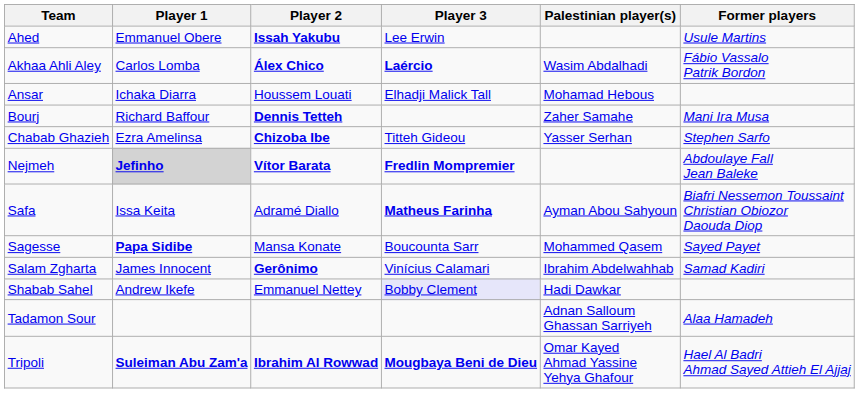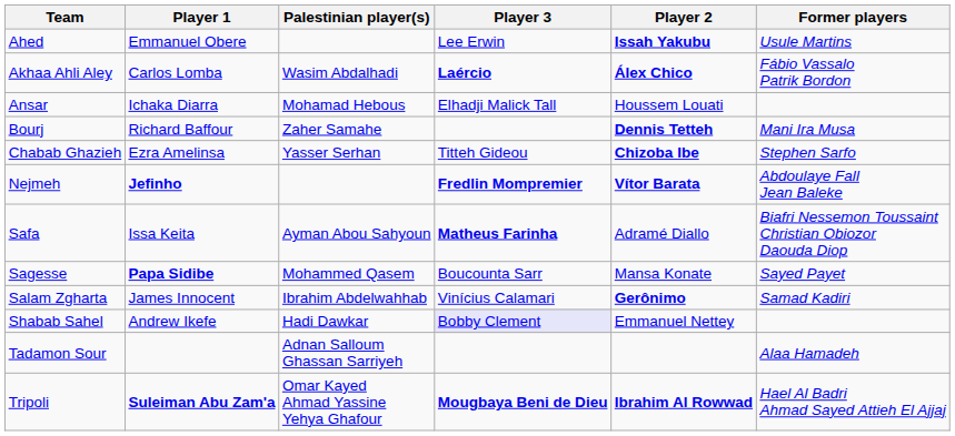 <table class="wikitable" style="text-align: left; font-size:90%">
 <tr>
 <th>Team</th>
 <th>Player 1</th>
+<th>Palestinian player(s)</th>
+<th>Player 3</th>
 <th>Player 2</th>
-<th>Player 3</th>
-<th>Palestinian player(s)</th>
 <th>Former players</th>
 </tr>
 <tr>
 <td><a href='#'>Ahed</a></td>
 <td> <a href='#'>Emmanuel Obere</a></td>
+<td></td>
+<td> <a href='#'>Lee Erwin</a></td>
 <td> <strong><a href='#'>Issah Yakubu</a></strong></td>
-<td> <a href='#'>Lee Erwin</a></td>
-<td></td>
 <td> <em><a href='#'>Usule Martins</a></em></td>
 </tr>
 <tr>
 <td><a href='#'>Akhaa Ahli Aley</a></td>
 <td> <a href='#'>Carlos Lomba</a></td>
+<td> <a href='#'>Wasim Abdalhadi</a></td>
+<td> <strong><a href='#'>Laércio</a></strong></td>
 <td> <strong><a href='#'>Álex Chico</a></strong></td>
-<td> <strong><a href='#'>Laércio</a></strong></td>
-<td> <a href='#'>Wasim Abdalhadi</a></td>
 <td> <em><a href='#'>Fábio Vassalo</a></em><br> <em><a href='#'>Patrik Bordon</a></em></td>
 </tr>
 <tr>
 <td><a href='#'>Ansar</a></td>
 <td> <a href='#'>Ichaka Diarra</a></td>
+<td> <a href='#'>Mohamad Hebous</a></td>
+<td> <a href='#'>Elhadji Malick Tall</a></td>
 <td> <a href='#'>Houssem Louati</a></td>
-<td> <a href='#'>Elhadji Malick Tall</a></td>
-<td> <a href='#'>Mohamad Hebous</a></td>
 <td></td>
 </tr>
 <tr>
 <td><a href='#'>Bourj</a></td>
 <td> <a href='#'>Richard Baffour</a></td>
+<td> <a href='#'>Zaher Samahe</a></td>
+<td></td>
 <td> <strong><a href='#'>Dennis Tetteh</a></strong></td>
-<td></td>
-<td> <a href='#'>Zaher Samahe</a></td>
 <td> <em><a href='#'>Mani Ira Musa</a></em></td>
 </tr>
 <tr>
 <td><a href='#'>Chabab Ghazieh</a></td>
 <td> <a href='#'>Ezra Amelinsa</a></td>
+<td> <a href='#'>Yasser Serhan</a></td>
+<td> <a href='#'>Titteh Gideou</a></td>
 <td> <strong><a href='#'>Chizoba Ibe</a></strong></td>
-<td> <a href='#'>Titteh Gideou</a></td>
-<td> <a href='#'>Yasser Serhan</a></td>
 <td> <em><a href='#'>Stephen Sarfo</a></em></td>
 </tr>
 <tr>
 <td><a href='#'>Nejmeh</a></td>
-<td style="background: lightgrey;"> <strong><a href='#'>Jefinho</a></strong></td>
+<td> <strong><a href='#'>Jefinho</a></strong></td>
+<td></td>
+<td> <strong><a href='#'>Fredlin Mompremier</a></strong></td>
 <td> <strong><a href='#'>Vítor Barata</a></strong></td>
-<td> <strong><a href='#'>Fredlin Mompremier</a></strong></td>
-<td></td>
 <td> <em><a href='#'>Abdoulaye Fall</a></em><br> <em><a href='#'>Jean Baleke</a></em></td>
 </tr>
 <tr>
 <td><a href='#'>Safa</a></td>
 <td> <a href='#'>Issa Keita</a></td>
+<td> <a href='#'>Ayman Abou Sahyoun</a></td>
+<td> <strong><a href='#'>Matheus Farinha</a></strong></td>
 <td> <a href='#'>Adramé Diallo</a></td>
-<td> <strong><a href='#'>Matheus Farinha</a></strong></td>
-<td> <a href='#'>Ayman Abou Sahyoun</a></td>
 <td> <em><a href='#'>Biafri Nessemon Toussaint</a></em><br> <em><a href='#'>Christian Obiozor</a></em><br> <em><a href='#'>Daouda Diop</a></em></td>
 </tr>
 <tr>
 <td><a href='#'>Sagesse</a></td>
 <td> <strong><a href='#'>Papa Sidibe</a></strong></td>
+<td> <a href='#'>Mohammed Qasem</a></td>
+<td> <a href='#'>Boucounta Sarr</a></td>
 <td> <a href='#'>Mansa Konate</a></td>
-<td> <a href='#'>Boucounta Sarr</a></td>
-<td> <a href='#'>Mohammed Qasem</a></td>
 <td> <em><a href='#'>Sayed Payet</a></em></td>
 </tr>
 <tr>
 <td><a href='#'>Salam Zgharta</a></td>
 <td> <a href='#'>James Innocent</a></td>
+<td> <a href='#'>Ibrahim Abdelwahhab</a></td>
+<td> <a href='#'>Vinícius Calamari</a></td>
 <td> <strong><a href='#'>Gerônimo</a></strong></td>
-<td> <a href='#'>Vinícius Calamari</a></td>
-<td> <a href='#'>Ibrahim Abdelwahhab</a></td>
 <td> <em><a href='#'>Samad Kadiri</a></em></td>
 </tr>
 <tr>
 <td><a href='#'>Shabab Sahel</a></td>
 <td> <a href='#'>Andrew Ikefe</a></td>
+<td> <a href='#'>Hadi Dawkar</a></td>
+<td style="background: lavender;"> <a href='#'>Bobby Clement</a></td>
 <td> <a href='#'>Emmanuel Nettey</a></td>
-<td style="background: lavender;"> <a href='#'>Bobby Clement</a></td>
-<td> <a href='#'>Hadi Dawkar</a></td>
 <td></td>
 </tr>
 <tr>
 <td><a href='#'>Tadamon Sour</a></td>
 <td></td>
+<td> <a href='#'>Adnan Salloum</a><br> <a href='#'>Ghassan Sarriyeh</a></td>
 <td></td>
 <td></td>
-<td> <a href='#'>Adnan Salloum</a><br> <a href='#'>Ghassan Sarriyeh</a></td>
 <td> <em><a href='#'>Alaa Hamadeh</a></em></td>
 </tr>
 <tr>
 <td><a href='#'>Tripoli</a></td>
 <td> <strong><a href='#'>Suleiman Abu Zam'a</a></strong></td>
+<td> <a href='#'>Omar Kayed</a><br> <a href='#'>Ahmad Yassine</a><br> <a href='#'>Yehya Ghafour</a></td>
+<td> <strong><a href='#'>Mougbaya Beni de Dieu</a></strong></td>
 <td> <strong><a href='#'>Ibrahim Al Rowwad</a></strong></td>
-<td> <strong><a href='#'>Mougbaya Beni de Dieu</a></strong></td>
-<td> <a href='#'>Omar Kayed</a><br> <a href='#'>Ahmad Yassine</a><br> <a href='#'>Yehya Ghafour</a></td>
 <td> <em><a href='#'>Hael Al Badri</a></em><br> <em><a href='#'>Ahmad Sayed Attieh El Ajjaj</a></em></td>
 </tr>
 </table>
